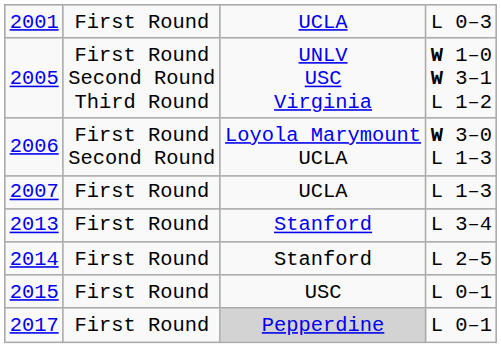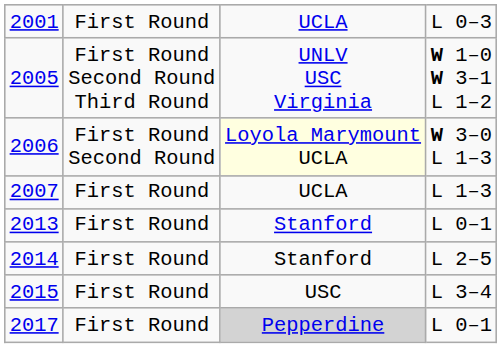 <table class="wikitable">
 <tr style="text-align:center">
 <td><a href='#'>2001</a></td>
 <td>First Round</td>
 <td><a href='#'>UCLA</a></td>
 <td>L 0–3</td>
 </tr>
 <tr style="text-align:center">
 <td><a href='#'>2005</a></td>
 <td>First Round<br>Second Round<br>Third Round</td>
 <td><a href='#'>UNLV</a><br><a href='#'>USC</a><br><a href='#'>Virginia</a></td>
 <td><strong>W</strong> 1–0<br><strong>W</strong> 3–1<br>L 1–2</td>
 </tr>
 <tr style="text-align:center">
 <td><a href='#'>2006</a></td>
 <td>First Round<br>Second Round</td>
-<td><a href='#'>Loyola Marymount</a><br>UCLA</td>
+<td style="background: lightyellow;"><a href='#'>Loyola Marymount</a><br>UCLA</td>
 <td><strong>W</strong> 3–0<br>L 1–3</td>
 </tr>
 <tr style="text-align:center">
 <td><a href='#'>2007</a></td>
 <td>First Round</td>
 <td>UCLA</td>
 <td>L 1–3</td>
 </tr>
 <tr style="text-align:center">
 <td><a href='#'>2013</a></td>
 <td>First Round</td>
 <td><a href='#'>Stanford</a></td>
-<td>L 3–4</td>
+<td>L 0–1</td>
 </tr>
 <tr style="text-align:center">
 <td><a href='#'>2014</a></td>
 <td>First Round</td>
 <td>Stanford</td>
 <td>L 2–5</td>
 </tr>
 <tr style="text-align:center">
 <td><a href='#'>2015</a></td>
 <td>First Round</td>
 <td>USC</td>
-<td>L 0–1</td>
+<td>L 3–4</td>
 </tr>
 <tr style="text-align:center">
 <td><a href='#'>2017</a></td>
 <td>First Round</td>
 <td style="background: lightgrey;"><a href='#'>Pepperdine</a></td>
 <td>L 0–1</td>
 </tr>
 </table>
